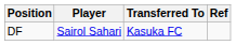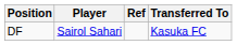 <table class="wikitable sortable" style="text-align:center; font-size:100%; text-align:left;">
 <tr>
 <th>Position</th>
 <th>Player</th>
+<th>Ref</th>
 <th>Transferred To</th>
-<th>Ref</th>
 </tr>
 <tr>
 <td>DF</td>
 <td> <a href='#'>Sairol Sahari</a></td>
+<td></td>
 <td> <a href='#'>Kasuka FC</a></td>
-<td></td>
 </tr>
 </table>
